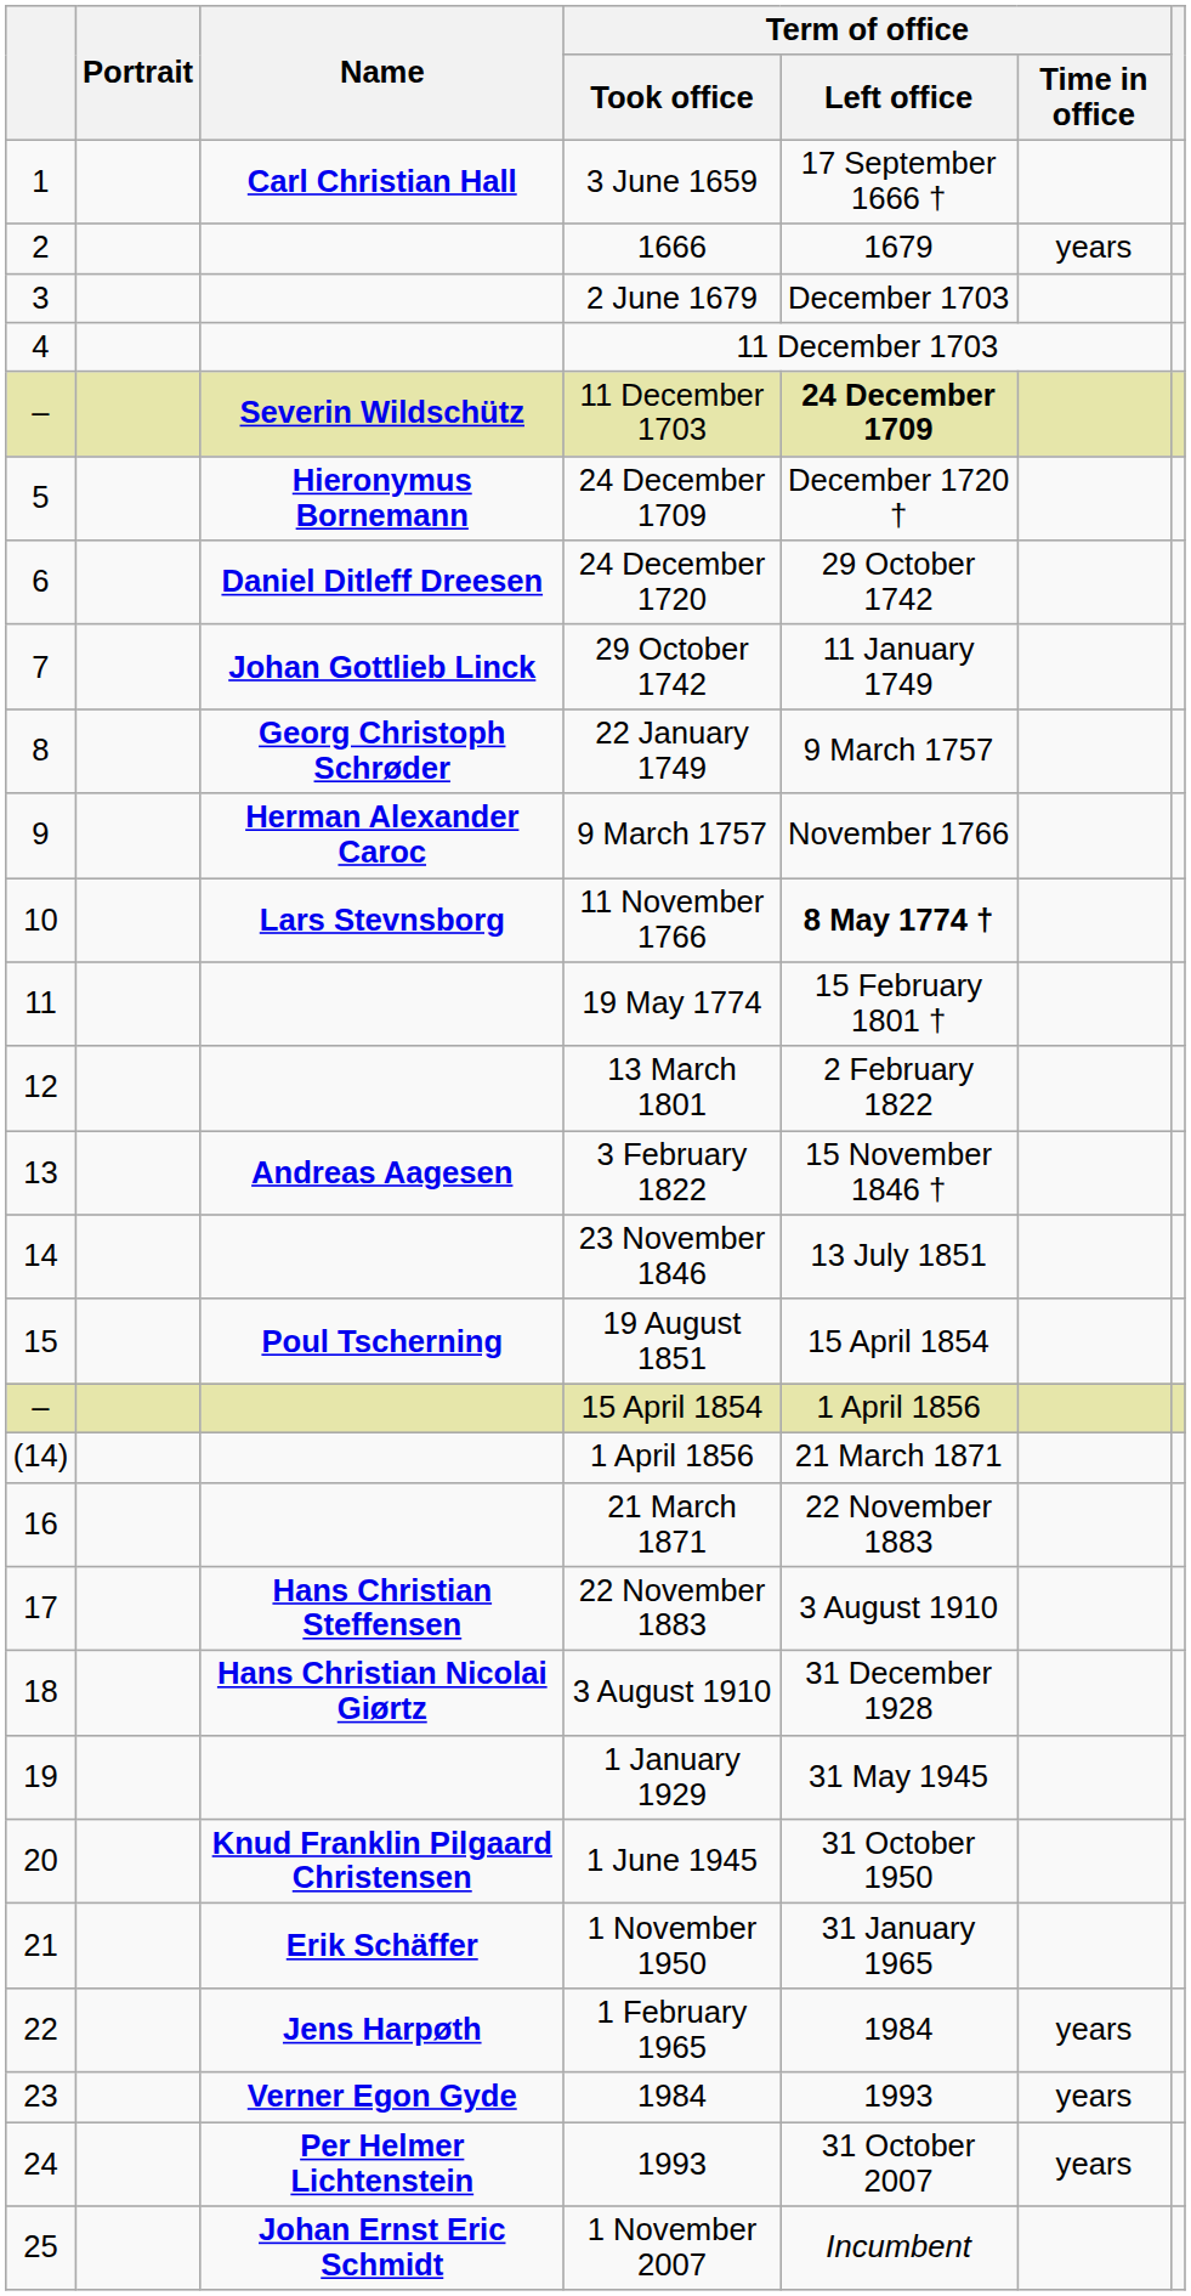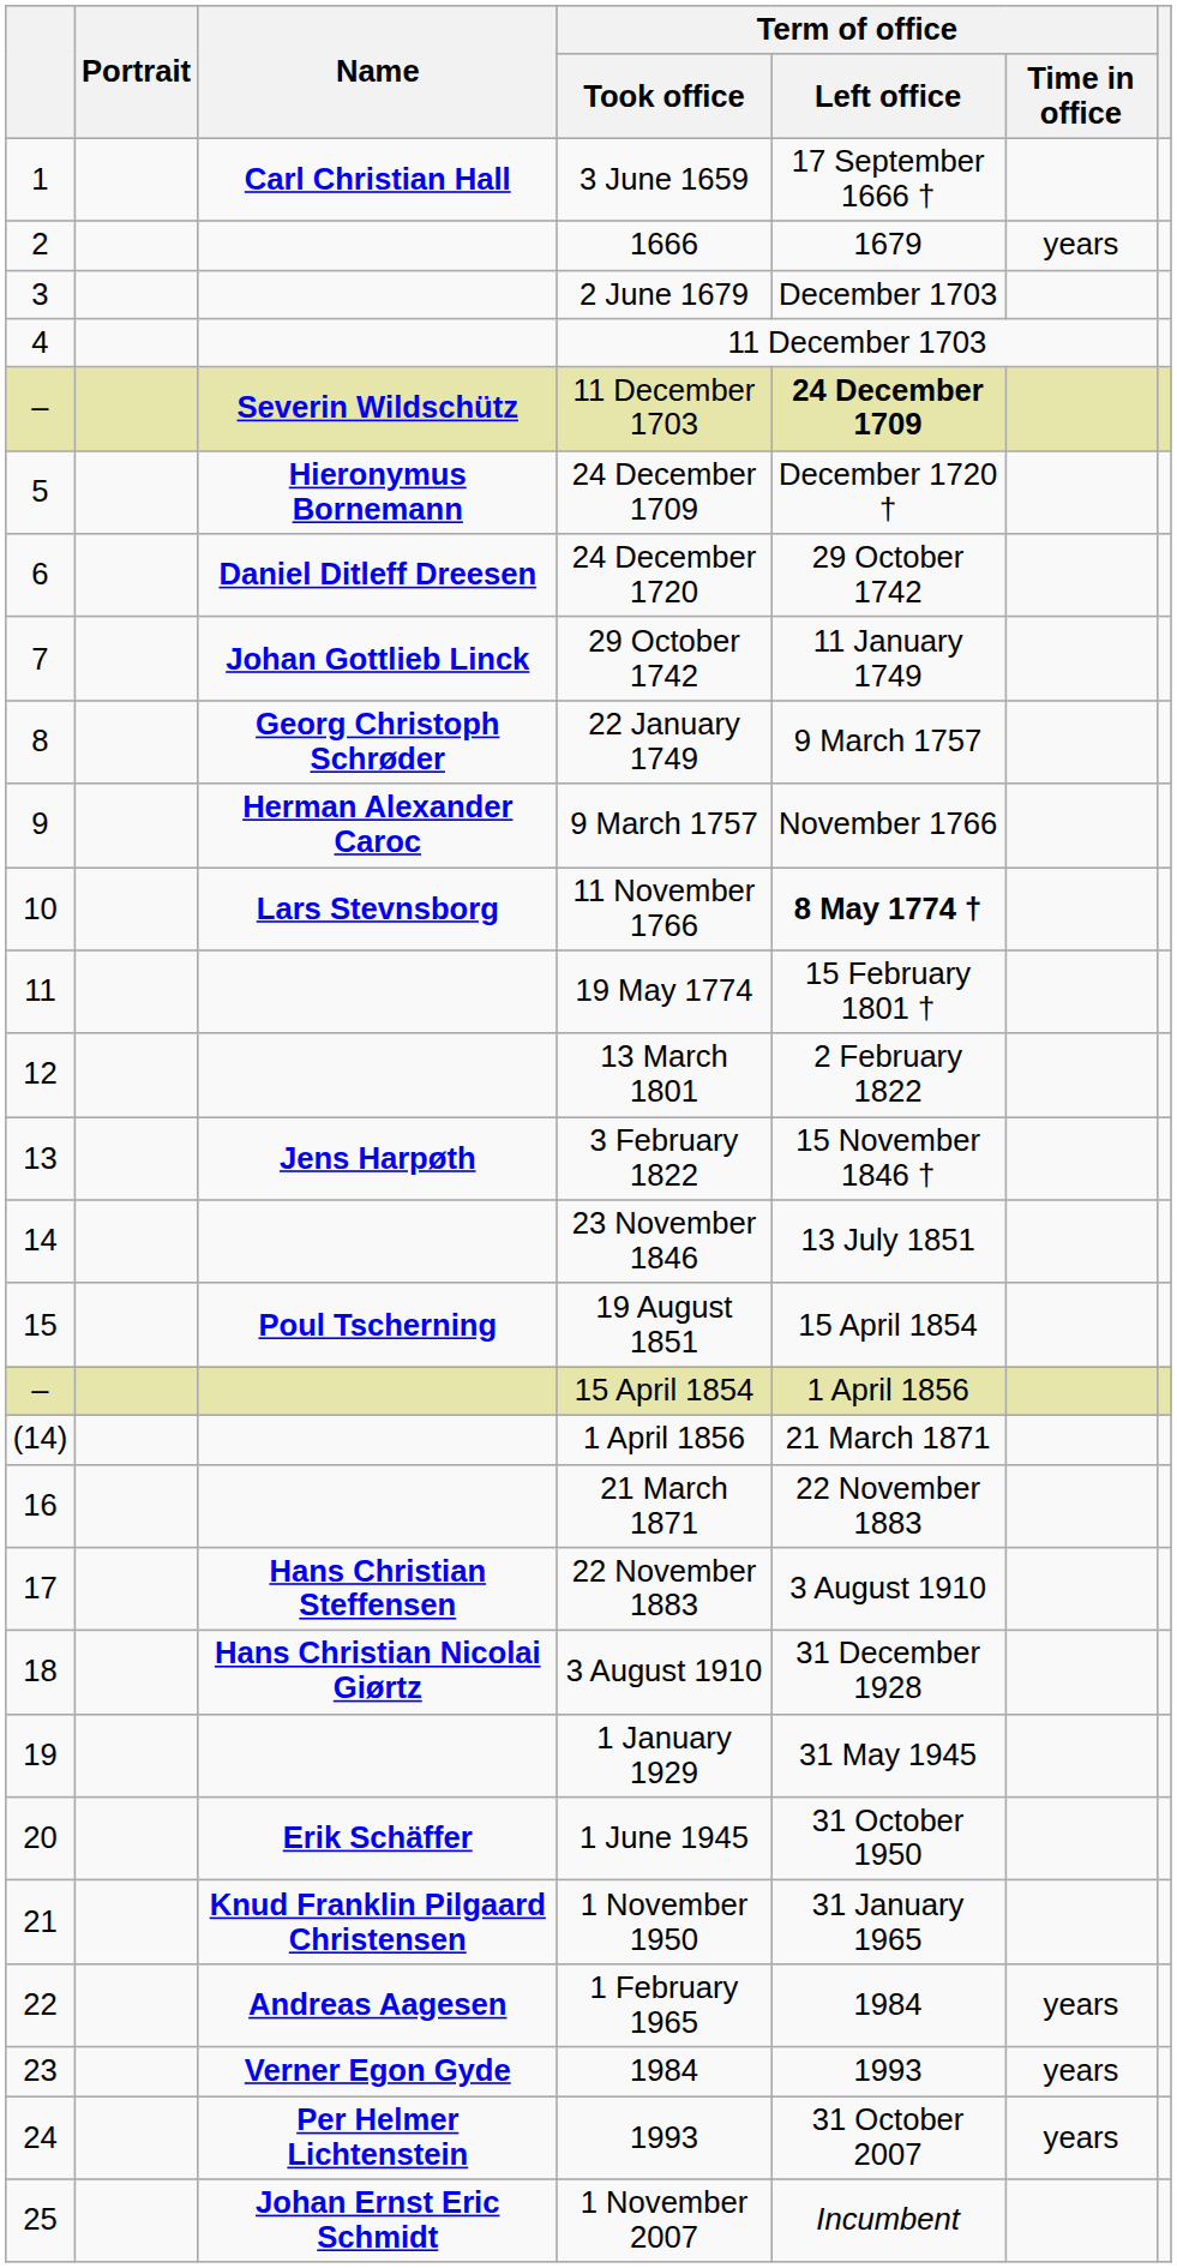 <table class="wikitable" style="text-align:center">
 <tr>
 <th rowspan=2></th>
 <th rowspan=2>Portrait</th>
 <th rowspan=2>Name<br></th>
 <th colspan=3>Term of office</th>
 <th rowspan=2></th>
 </tr>
 <tr>
 <th>Took office</th>
 <th>Left office</th>
 <th>Time in office</th>
 </tr>
 <tr>
 <td>1</td>
 <td></td>
 <td><strong><a href='#'>Carl Christian Hall</a></strong><br></td>
 <td>3 June 1659</td>
 <td>17 September 1666 †</td>
 <td></td>
 <td></td>
 </tr>
 <tr>
 <td>2</td>
 <td></td>
 <td><strong></strong><br></td>
 <td>1666</td>
 <td>1679</td>
 <td> years</td>
 <td></td>
 </tr>
 <tr>
 <td>3</td>
 <td></td>
 <td><strong></strong><br></td>
 <td>2 June 1679</td>
 <td>December 1703</td>
 <td></td>
 <td></td>
 </tr>
 <tr>
 <td>4</td>
 <td></td>
 <td><strong></strong><br></td>
 <td colspan=3>11 December 1703</td>
 <td></td>
 </tr>
 <tr style="background:#e6e6aa;">
 <td>–</td>
 <td></td>
 <td><strong><a href='#'>Severin Wildschütz</a></strong><br></td>
 <td>11 December 1703</td>
 <td><strong>24 December 1709</strong></td>
 <td></td>
 <td></td>
 </tr>
 <tr>
 <td>5</td>
 <td></td>
 <td><strong><a href='#'>Hieronymus Bornemann</a></strong><br></td>
 <td>24 December 1709</td>
 <td>December 1720 †</td>
 <td></td>
 <td></td>
 </tr>
 <tr>
 <td>6</td>
 <td></td>
 <td><strong><a href='#'>Daniel Ditleff Dreesen</a></strong><br></td>
 <td>24 December 1720</td>
 <td>29 October 1742</td>
 <td></td>
 <td></td>
 </tr>
 <tr>
 <td>7</td>
 <td></td>
 <td><strong><a href='#'>Johan Gottlieb Linck</a></strong><br></td>
 <td>29 October 1742</td>
 <td>11 January 1749</td>
 <td></td>
 <td></td>
 </tr>
 <tr>
 <td>8</td>
 <td></td>
 <td><strong><a href='#'>Georg Christoph Schrøder</a></strong></td>
 <td>22 January 1749</td>
 <td>9 March 1757</td>
 <td></td>
 <td></td>
 </tr>
 <tr>
 <td>9</td>
 <td></td>
 <td><strong><a href='#'>Herman Alexander Caroc</a></strong><br></td>
 <td>9 March 1757</td>
 <td>November 1766</td>
 <td></td>
 <td></td>
 </tr>
 <tr>
 <td>10</td>
 <td></td>
 <td><strong><a href='#'>Lars Stevnsborg</a></strong></td>
 <td>11 November 1766</td>
 <td><strong>8 May 1774 †</strong></td>
 <td></td>
 <td></td>
 </tr>
 <tr>
 <td>11</td>
 <td></td>
 <td><strong></strong><br></td>
 <td>19 May 1774</td>
 <td>15 February 1801 †</td>
 <td></td>
 <td></td>
 </tr>
 <tr>
 <td>12</td>
 <td></td>
 <td><strong></strong><br></td>
 <td>13 March 1801</td>
 <td>2 February 1822</td>
 <td></td>
 <td></td>
 </tr>
 <tr>
 <td>13</td>
 <td></td>
-<td><strong><a href='#'>Andreas Aagesen</a></strong><br></td>
+<td><strong><a href='#'>Jens Harpøth</a></strong><br></td>
 <td>3 February 1822</td>
 <td>15 November 1846 †</td>
 <td></td>
 <td></td>
 </tr>
 <tr>
 <td>14</td>
 <td></td>
 <td><strong></strong><br></td>
 <td>23 November 1846</td>
 <td>13 July 1851</td>
 <td></td>
 <td></td>
 </tr>
 <tr>
 <td>15</td>
 <td></td>
 <td><strong><a href='#'>Poul Tscherning</a></strong><br></td>
 <td>19 August 1851</td>
 <td>15 April 1854</td>
 <td></td>
 <td></td>
 </tr>
 <tr style="background:#e6e6aa;">
 <td>–</td>
 <td></td>
 <td><strong></strong><br></td>
 <td>15 April 1854</td>
 <td>1 April 1856</td>
 <td></td>
 <td></td>
 </tr>
 <tr>
 <td>(14)</td>
 <td></td>
 <td><strong></strong><br></td>
 <td>1 April 1856</td>
 <td>21 March 1871</td>
 <td></td>
 <td></td>
 </tr>
 <tr>
 <td>16</td>
 <td></td>
 <td><strong></strong><br></td>
 <td>21 March 1871</td>
 <td>22 November 1883</td>
 <td></td>
 <td></td>
 </tr>
 <tr>
 <td>17</td>
 <td></td>
 <td><strong><a href='#'>Hans Christian Steffensen</a></strong><br></td>
 <td>22 November 1883</td>
 <td>3 August 1910</td>
 <td></td>
 <td></td>
 </tr>
 <tr>
 <td>18</td>
 <td></td>
 <td><strong><a href='#'>Hans Christian Nicolai Giørtz</a></strong><br></td>
 <td>3 August 1910</td>
 <td>31 December 1928</td>
 <td></td>
 <td></td>
 </tr>
 <tr>
 <td>19</td>
 <td></td>
 <td><strong></strong><br></td>
 <td>1 January 1929</td>
 <td>31 May 1945</td>
 <td></td>
 <td></td>
 </tr>
 <tr>
 <td>20</td>
 <td></td>
-<td><strong><a href='#'>Knud Franklin Pilgaard Christensen</a></strong><br></td>
+<td><strong><a href='#'>Erik Schäffer</a></strong><br></td>
 <td>1 June 1945</td>
 <td>31 October 1950</td>
 <td></td>
 <td></td>
 </tr>
 <tr>
 <td>21</td>
 <td></td>
-<td><strong><a href='#'>Erik Schäffer</a></strong><br></td>
+<td><strong><a href='#'>Knud Franklin Pilgaard Christensen</a></strong><br></td>
 <td>1 November 1950</td>
 <td>31 January 1965</td>
 <td></td>
 <td></td>
 </tr>
 <tr>
 <td>22</td>
 <td></td>
-<td><strong><a href='#'>Jens Harpøth</a></strong><br></td>
+<td><strong><a href='#'>Andreas Aagesen</a></strong><br></td>
 <td>1 February 1965</td>
 <td>1984</td>
 <td> years</td>
 <td></td>
 </tr>
 <tr>
 <td>23</td>
 <td></td>
 <td><strong><a href='#'>Verner Egon Gyde</a></strong><br></td>
 <td>1984</td>
 <td>1993</td>
 <td> years</td>
 <td></td>
 </tr>
 <tr>
 <td>24</td>
 <td></td>
 <td><strong><a href='#'>Per Helmer Lichtenstein</a></strong><br></td>
 <td>1993</td>
 <td>31 October 2007</td>
 <td> years</td>
 <td></td>
 </tr>
 <tr>
 <td>25</td>
 <td></td>
 <td><strong><a href='#'>Johan Ernst Eric Schmidt</a></strong><br></td>
 <td>1 November 2007</td>
 <td><em>Incumbent</em></td>
 <td></td>
 <td></td>
 </tr>
 </table>
